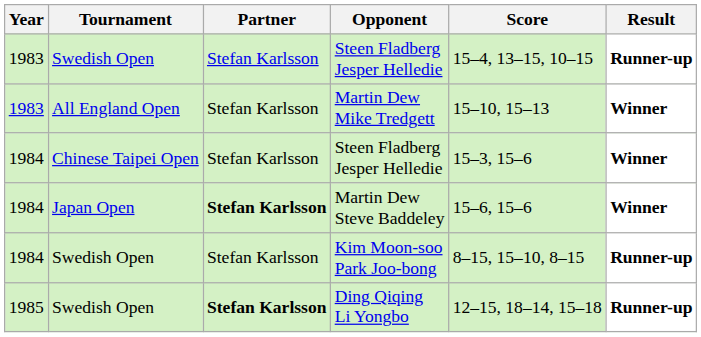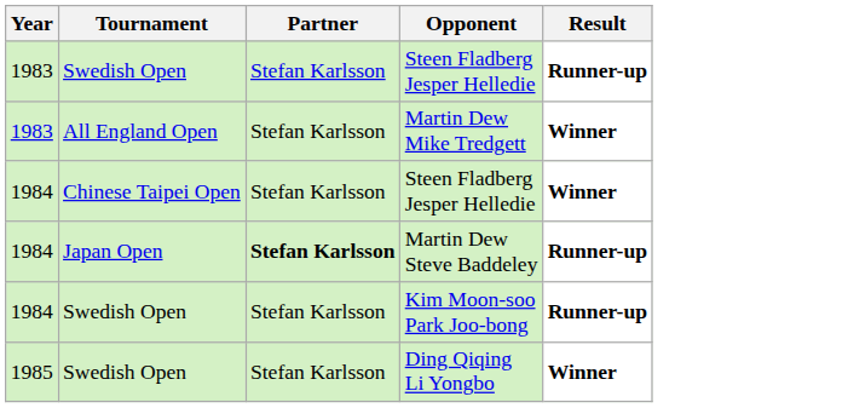 <table class="sortable wikitable" style="font-size: 90%;">
 <tr>
 <th>Year</th>
 <th>Tournament</th>
 <th>Partner</th>
 <th>Opponent</th>
-<th>Score</th>
 <th>Result</th>
 </tr>
 <tr style="background:#D4F1C5">
 <td align="center">1983</td>
 <td align="left"><a href='#'>Swedish Open</a></td>
 <td align="left"> <a href='#'>Stefan Karlsson</a></td>
 <td align="left"> <a href='#'>Steen Fladberg</a><br> <a href='#'>Jesper Helledie</a></td>
-<td align="left">15–4, 13–15, 10–15</td>
 <td style="text-align:left; background:white"> <strong>Runner-up</strong></td>
 </tr>
 <tr style="background:#D4F1C5">
 <td align="center"><a href='#'>1983</a></td>
 <td align="left"><a href='#'>All England Open</a></td>
 <td align="left"> Stefan Karlsson</td>
 <td align="left"> <a href='#'>Martin Dew</a><br> <a href='#'>Mike Tredgett</a></td>
-<td align="left">15–10, 15–13</td>
 <td style="text-align:left; background:white"> <strong>Winner</strong></td>
 </tr>
 <tr style="background:#D4F1C5">
 <td align="center">1984</td>
 <td align="left"><a href='#'>Chinese Taipei Open</a></td>
 <td align="left"> Stefan Karlsson</td>
 <td align="left"> Steen Fladberg<br> Jesper Helledie</td>
-<td align="left">15–3, 15–6</td>
 <td style="text-align:left; background:white"> <strong>Winner</strong></td>
 </tr>
 <tr style="background:#D4F1C5">
 <td align="center">1984</td>
 <td align="left"><a href='#'>Japan Open</a></td>
 <td align="left"><strong> Stefan Karlsson</strong></td>
 <td align="left"> Martin Dew<br> Steve Baddeley</td>
-<td align="left">15–6, 15–6</td>
-<td style="text-align:left; background:white"> <strong>Winner</strong></td>
+<td style="text-align:left; background:white"> <strong>Runner-up</strong></td>
 </tr>
 <tr style="background:#D4F1C5">
 <td align="center">1984</td>
 <td align="left">Swedish Open</td>
 <td align="left"> Stefan Karlsson</td>
 <td align="left"> <a href='#'>Kim Moon-soo</a><br> <a href='#'>Park Joo-bong</a></td>
-<td align="left">8–15, 15–10, 8–15</td>
 <td style="text-align:left; background:white"> <strong>Runner-up</strong></td>
 </tr>
 <tr style="background:#D4F1C5">
 <td align="center">1985</td>
 <td align="left">Swedish Open</td>
-<td align="left"><strong> Stefan Karlsson</strong></td>
+<td align="left"> Stefan Karlsson</td>
 <td align="left"> <a href='#'>Ding Qiqing</a><br> <a href='#'>Li Yongbo</a></td>
-<td align="left">12–15, 18–14, 15–18</td>
-<td style="text-align:left; background:white"> <strong>Runner-up</strong></td>
+<td style="text-align:left; background:white"> <strong>Winner</strong></td>
 </tr>
 </table>
